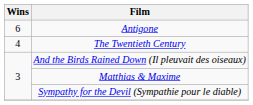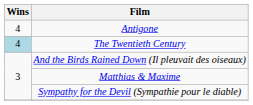 <table class="wikitable" style="text-align:center;">
 <tr>
 <th scope="col" width="17">Wins</th>
 <th scope="col" align="center">Film</th>
 </tr>
 <tr>
-<td rowspan="1" style="text-align:center;">6</td>
+<td rowspan="1" style="text-align:center;">4</td>
 <td><em><a href='#'>Antigone</a></em></td>
 </tr>
 <tr>
-<td rowspan="1" style="text-align:center;">4</td>
+<td rowspan="1" style="background: lightblue; text-align:center;">4</td>
 <td><em><a href='#'>The Twentieth Century</a></em></td>
 </tr>
 <tr>
 <td rowspan="3" style="text-align:center;">3</td>
 <td><em><a href='#'>And the Birds Rained Down</a> (Il pleuvait des oiseaux)</em></td>
 </tr>
 <tr>
 <td><em><a href='#'>Matthias & Maxime</a></em></td>
 </tr>
 <tr>
 <td><em><a href='#'>Sympathy for the Devil</a> (Sympathie pour le diable)</em></td>
 </tr>
 <tr>
 </tr>
 </table>
